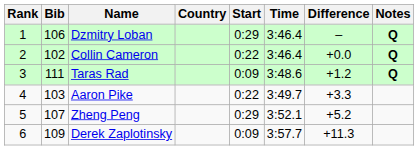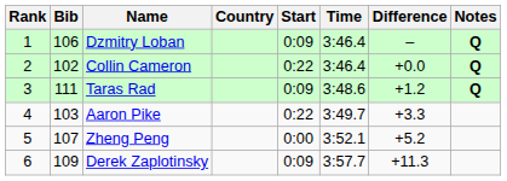 <table class="wikitable sortable" style="text-align:center">
 <tr>
 <th>Rank</th>
 <th>Bib</th>
 <th>Name</th>
 <th>Country</th>
 <th>Start</th>
 <th>Time</th>
 <th>Difference</th>
 <th>Notes</th>
 </tr>
 <tr bgcolor=ccffcc>
 <td>1</td>
 <td>106</td>
 <td align=left><a href='#'>Dzmitry Loban</a></td>
 <td align=left></td>
-<td>0:29</td>
+<td>0:09</td>
 <td>3:46.4</td>
 <td>–</td>
 <td><strong>Q</strong></td>
 </tr>
 <tr bgcolor=ccffcc>
 <td>2</td>
 <td>102</td>
 <td align=left><a href='#'>Collin Cameron</a></td>
 <td align=left></td>
 <td>0:22</td>
 <td>3:46.4</td>
 <td>+0.0</td>
 <td><strong>Q</strong></td>
 </tr>
 <tr bgcolor=ccffcc>
 <td>3</td>
 <td>111</td>
 <td align=left><a href='#'>Taras Rad</a></td>
 <td align=left></td>
 <td>0:09</td>
 <td>3:48.6</td>
 <td>+1.2</td>
 <td><strong>Q</strong></td>
 </tr>
 <tr>
 <td>4</td>
 <td>103</td>
 <td align=left><a href='#'>Aaron Pike</a></td>
 <td align=left></td>
 <td>0:22</td>
 <td>3:49.7</td>
 <td>+3.3</td>
 <td></td>
 </tr>
 <tr>
 <td>5</td>
 <td>107</td>
 <td align=left><a href='#'>Zheng Peng</a></td>
 <td align=left></td>
-<td>0:29</td>
+<td>0:00</td>
 <td>3:52.1</td>
 <td>+5.2</td>
 <td></td>
 </tr>
 <tr>
 <td>6</td>
 <td>109</td>
 <td align=left><a href='#'>Derek Zaplotinsky</a></td>
 <td align=left></td>
 <td>0:09</td>
 <td>3:57.7</td>
 <td>+11.3</td>
 <td></td>
 </tr>
 </table>
